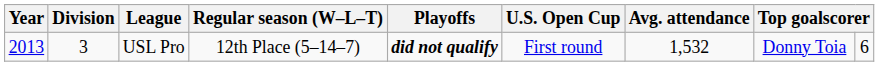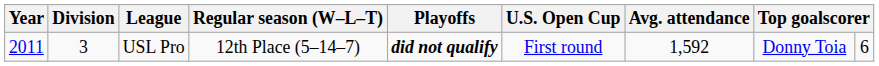 <table class="wikitable" style="font-size:100%; text-align:center;">
 <tr>
 <th>Year</th>
 <th>Division</th>
 <th>League</th>
 <th>Regular season (W–L–T)</th>
 <th>Playoffs</th>
 <th>U.S. Open Cup</th>
 <th>Avg. attendance</th>
 <th colspan=2>Top goalscorer</th>
 </tr>
 <tr>
-<td><a href='#'>2013</a></td>
+<td><a href='#'>2011</a></td>
 <td>3</td>
 <td>USL Pro</td>
 <td>12th Place (5–14–7)</td>
 <td><strong><em>did not qualify</em></strong></td>
 <td><a href='#'>First round</a></td>
-<td>1,532</td>
+<td>1,592</td>
 <td> <a href='#'>Donny Toia</a></td>
 <td>6</td>
 </tr>
 </table>
